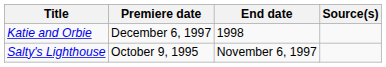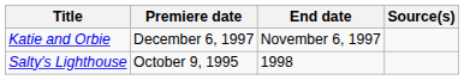 <table class="wikitable sortable">
 <tr>
 <th>Title</th>
 <th>Premiere date</th>
 <th>End date</th>
 <th>Source(s)</th>
 </tr>
 <tr>
 <td><em><a href='#'>Katie and Orbie</a></em></td>
 <td>December 6, 1997</td>
-<td>1998</td>
+<td>November 6, 1997</td>
 <td></td>
 </tr>
 <tr>
 <td><em><a href='#'>Salty's Lighthouse</a></em></td>
 <td>October 9, 1995</td>
-<td>November 6, 1997</td>
+<td>1998</td>
 <td></td>
 </tr>
 </table>
